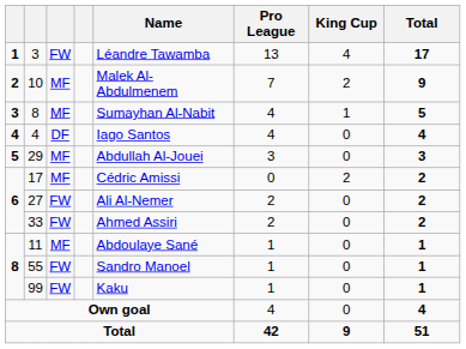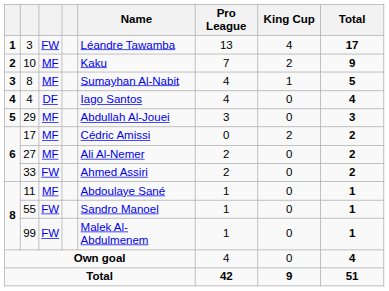 <table class="wikitable" style="text-align:center">
 <tr>
 <th width=15></th>
 <th width=15></th>
 <th width=15></th>
 <th width=15></th>
 <th width=155>Name</th>
 <th width=80>Pro League</th>
 <th width=80>King Cup</th>
 <th width=80>Total</th>
 </tr>
 <tr>
 <td><strong>1</strong></td>
 <td>3</td>
 <td><a href='#'>FW</a></td>
 <td></td>
 <td align=left><a href='#'>Léandre Tawamba</a></td>
 <td>13</td>
 <td>4</td>
 <td><strong>17</strong></td>
 </tr>
 <tr>
 <td><strong>2</strong></td>
 <td>10</td>
 <td><a href='#'>MF</a></td>
 <td></td>
-<td align=left><a href='#'>Malek Al-Abdulmenem</a></td>
+<td align=left><a href='#'>Kaku</a></td>
 <td>7</td>
 <td>2</td>
 <td><strong>9</strong></td>
 </tr>
 <tr>
 <td><strong>3</strong></td>
 <td>8</td>
 <td><a href='#'>MF</a></td>
 <td></td>
 <td align=left><a href='#'>Sumayhan Al-Nabit</a></td>
 <td>4</td>
 <td>1</td>
 <td><strong>5</strong></td>
 </tr>
 <tr>
 <td><strong>4</strong></td>
 <td>4</td>
 <td><a href='#'>DF</a></td>
 <td></td>
 <td align=left><a href='#'>Iago Santos</a></td>
 <td>4</td>
 <td>0</td>
 <td><strong>4</strong></td>
 </tr>
 <tr>
 <td><strong>5</strong></td>
 <td>29</td>
 <td><a href='#'>MF</a></td>
 <td></td>
 <td align=left><a href='#'>Abdullah Al-Jouei</a></td>
 <td>3</td>
 <td>0</td>
 <td><strong>3</strong></td>
 </tr>
 <tr>
 <td rowspan=3><strong>6</strong></td>
 <td>17</td>
 <td><a href='#'>MF</a></td>
 <td></td>
 <td align=left><a href='#'>Cédric Amissi</a></td>
 <td>0</td>
 <td>2</td>
 <td><strong>2</strong></td>
 </tr>
 <tr>
 <td>27</td>
-<td><a href='#'>FW</a></td>
+<td><a href='#'>MF</a></td>
 <td></td>
 <td align=left><a href='#'>Ali Al-Nemer</a></td>
 <td>2</td>
 <td>0</td>
 <td><strong>2</strong></td>
 </tr>
 <tr>
 <td>33</td>
 <td><a href='#'>FW</a></td>
 <td></td>
 <td align=left><a href='#'>Ahmed Assiri</a></td>
 <td>2</td>
 <td>0</td>
 <td><strong>2</strong></td>
 </tr>
 <tr>
 <td rowspan=3><strong>8</strong></td>
 <td>11</td>
 <td><a href='#'>MF</a></td>
 <td></td>
 <td align=left><a href='#'>Abdoulaye Sané</a></td>
 <td>1</td>
 <td>0</td>
 <td><strong>1</strong></td>
 </tr>
 <tr>
 <td>55</td>
 <td><a href='#'>FW</a></td>
 <td></td>
 <td align=left><a href='#'>Sandro Manoel</a></td>
 <td>1</td>
 <td>0</td>
 <td><strong>1</strong></td>
 </tr>
 <tr>
 <td>99</td>
 <td><a href='#'>FW</a></td>
 <td></td>
-<td align=left><a href='#'>Kaku</a></td>
+<td align=left><a href='#'>Malek Al-Abdulmenem</a></td>
 <td>1</td>
 <td>0</td>
 <td><strong>1</strong></td>
 </tr>
 <tr>
 <td colspan=5><strong>Own goal</strong></td>
 <td>4</td>
 <td>0</td>
 <td><strong>4</strong></td>
 </tr>
 <tr>
 <td colspan=5><strong>Total</strong></td>
 <td><strong>42</strong></td>
 <td><strong>9</strong></td>
 <td><strong>51</strong></td>
 </tr>
 </table>
